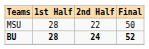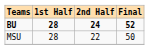 <table class="wikitable" align=right>
 <tr bgcolor=#ffdead align=center>
 <td><strong>Teams</strong></td>
 <td><strong>1st Half</strong></td>
 <td><strong>2nd Half</strong></td>
 <td><strong>Final</strong></td>
 </tr>
 <tr>
+<td><strong>BU</strong></td>
+<td align=center><strong>28</strong></td>
+<td align=center><strong>24</strong></td>
+<td align=center><strong>52</strong></td>
+</tr>
+<tr>
 <td>MSU</td>
 <td align=center>28</td>
 <td align=center>22</td>
 <td align=center>50</td>
 </tr>
 <tr>
-<td><strong>BU</strong></td>
-<td align=center><strong>28</strong></td>
-<td align=center><strong>24</strong></td>
-<td align=center><strong>52</strong></td>
-</tr>
-<tr>
 </tr>
 </table>
